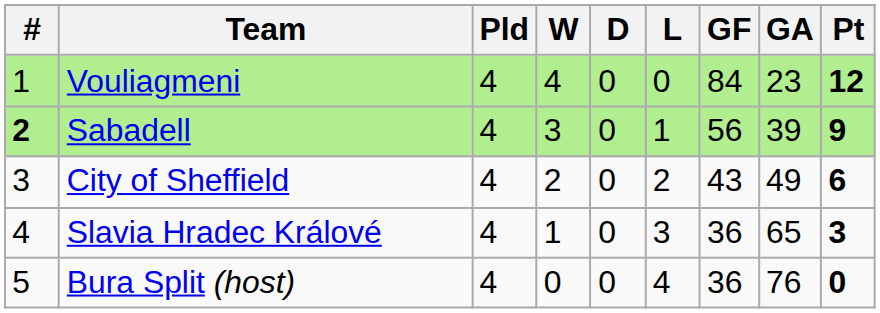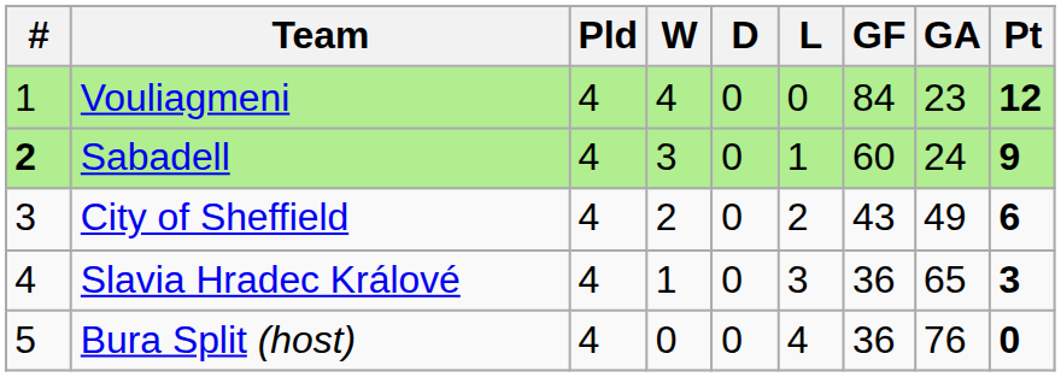 <table class=wikitable>
 <tr align=center>
 </tr>
 <tr>
 <th width=20>#</th>
 <th width=200>Team</th>
 <th width=20>Pld</th>
 <th width=20>W</th>
 <th width=20>D</th>
 <th width=20>L</th>
 <th width=20>GF</th>
 <th width=20>GA</th>
 <th width=20>Pt</th>
 </tr>
 <tr bgcolor=B0EE90>
 <td>1</td>
 <td align="left"> <a href='#'>Vouliagmeni</a></td>
 <td>4</td>
 <td>4</td>
 <td>0</td>
 <td>0</td>
 <td>84</td>
 <td>23</td>
 <td><strong>12</strong></td>
 </tr>
 <tr bgcolor=B0EE90>
 <td><strong>2</strong></td>
 <td align="left"> <a href='#'>Sabadell</a></td>
 <td>4</td>
 <td>3</td>
 <td>0</td>
 <td>1</td>
-<td>56</td>
-<td>39</td>
+<td>60</td>
+<td>24</td>
 <td><strong>9</strong></td>
 </tr>
 <tr bgcolor=>
 <td>3</td>
 <td align="left"> <a href='#'>City of Sheffield</a></td>
 <td>4</td>
 <td>2</td>
 <td>0</td>
 <td>2</td>
 <td>43</td>
 <td>49</td>
 <td><strong>6</strong></td>
 </tr>
 <tr bgcolor=>
 <td>4</td>
 <td align="left"> <a href='#'>Slavia Hradec Králové</a></td>
 <td>4</td>
 <td>1</td>
 <td>0</td>
 <td>3</td>
 <td>36</td>
 <td>65</td>
 <td><strong>3</strong></td>
 </tr>
 <tr bgcolor=>
 <td>5</td>
 <td align="left"> <a href='#'>Bura Split</a> <em>(host)</em></td>
 <td>4</td>
 <td>0</td>
 <td>0</td>
 <td>4</td>
 <td>36</td>
 <td>76</td>
 <td><strong>0</strong></td>
 </tr>
 </table>
